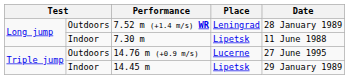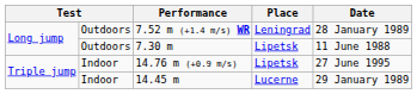 <table class="wikitable" style="border-collapse: collapse; font-size: 95%;">
 <tr bgcolor="cccccc">
 <th scope=col colspan=2>Test</th>
 <th scope=col>Performance</th>
 <th scope=col>Place</th>
 <th scope=col>Date</th>
 </tr>
 <tr>
 <td rowspan=2><a href='#'>Long jump</a></td>
 <td>Outdoors</td>
 <td>7.52 m <small>(+1.4 m/s)</small> <strong><a href='#'>WR</a></strong></td>
 <td><a href='#'>Leningrad</a></td>
 <td>28 January 1989</td>
 </tr>
 <tr>
-<td>Indoor</td>
+<td>Outdoors</td>
 <td>7.30 m</td>
 <td><a href='#'>Lipetsk</a></td>
 <td>11 June 1988</td>
 </tr>
 <tr>
 <td rowspan=2><a href='#'>Triple jump</a></td>
-<td>Outdoors</td>
+<td>Indoor</td>
 <td>14.76 m <small>(+0.9 m/s)</small></td>
-<td><a href='#'>Lucerne</a></td>
+<td><a href='#'>Lipetsk</a></td>
 <td>27 June 1995</td>
 </tr>
 <tr>
 <td>Indoor</td>
 <td>14.45 m</td>
-<td><a href='#'>Lipetsk</a></td>
+<td><a href='#'>Lucerne</a></td>
 <td>29 January 1989</td>
 </tr>
 </table>
